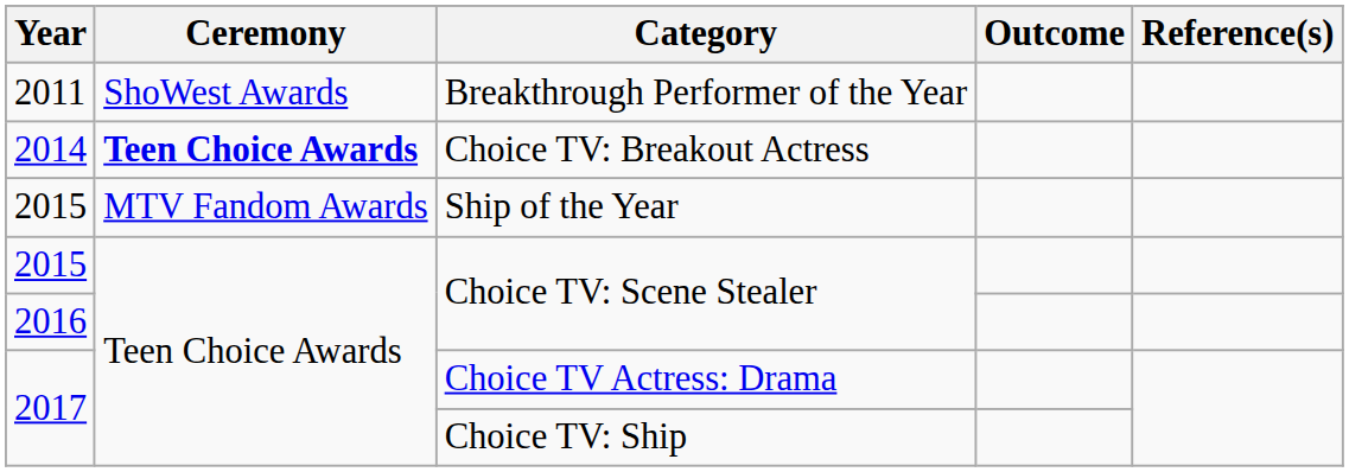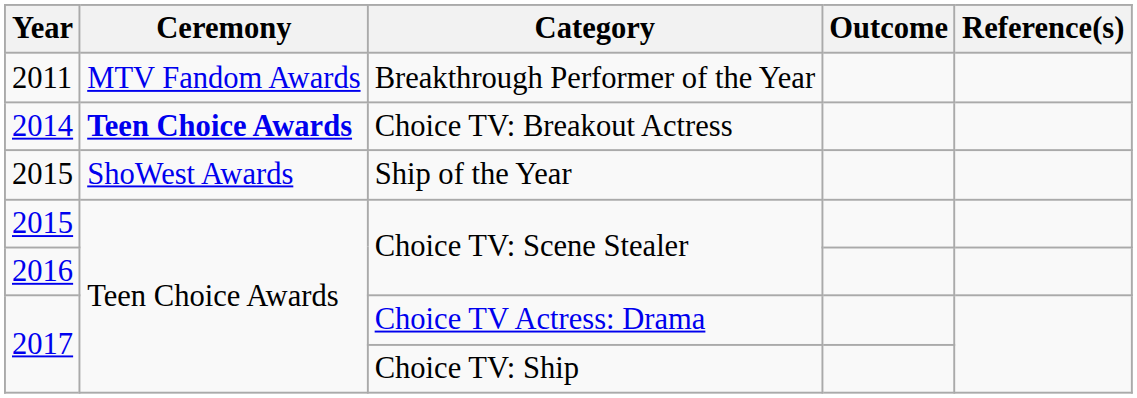 <table class="wikitable plainrowheaders">
 <tr>
 <th>Year</th>
 <th>Ceremony</th>
 <th>Category</th>
 <th>Outcome</th>
 <th>Reference(s)</th>
 </tr>
 <tr>
 <td>2011</td>
-<td><a href='#'>ShoWest Awards</a></td>
+<td><a href='#'>MTV Fandom Awards</a></td>
 <td>Breakthrough Performer of the Year</td>
 <td></td>
 <td style="text-align:center;"></td>
 </tr>
 <tr>
 <td><a href='#'>2014</a></td>
 <td><strong><a href='#'>Teen Choice Awards</a></strong></td>
 <td>Choice TV: Breakout Actress</td>
 <td></td>
 <td style="text-align:center;"></td>
 </tr>
 <tr>
 <td>2015</td>
-<td><a href='#'>MTV Fandom Awards</a></td>
+<td><a href='#'>ShoWest Awards</a></td>
 <td>Ship of the Year </td>
 <td></td>
 <td style="text-align:center;"></td>
 </tr>
 <tr>
 <td><a href='#'>2015</a></td>
 <td rowspan="4">Teen Choice Awards</td>
 <td rowspan="2">Choice TV: Scene Stealer</td>
 <td></td>
 <td style="text-align:center;"></td>
 </tr>
 <tr>
 <td><a href='#'>2016</a></td>
 <td></td>
 <td style="text-align:center;"></td>
 </tr>
 <tr>
 <td rowspan="2"><a href='#'>2017</a></td>
 <td><a href='#'>Choice TV Actress: Drama</a></td>
 <td></td>
 <td style="text-align:center;" rowspan="2"></td>
 </tr>
 <tr>
 <td>Choice TV: Ship </td>
 <td></td>
 </tr>
 </table>
